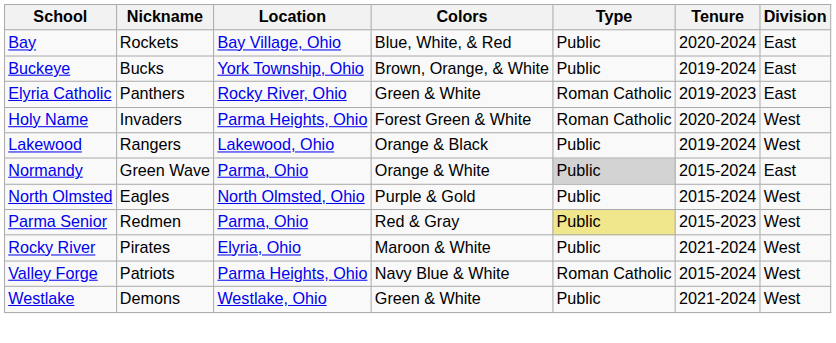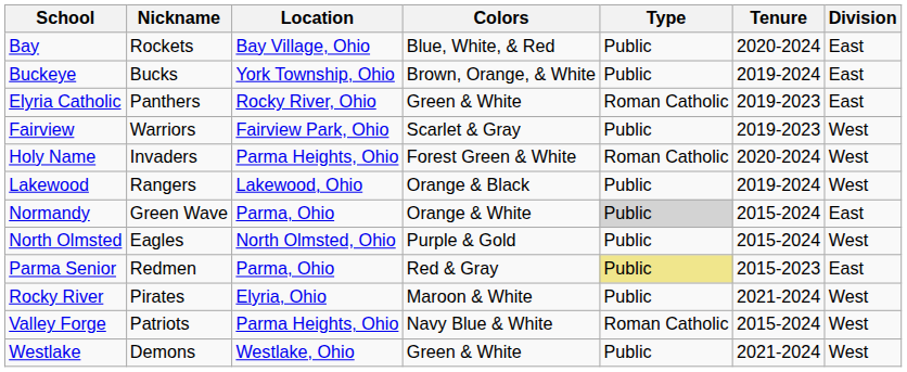 <table class="wikitable sortable">
 <tr>
 <th>School</th>
 <th>Nickname</th>
 <th>Location</th>
 <th>Colors</th>
 <th>Type</th>
 <th>Tenure</th>
 <th>Division</th>
 </tr>
 <tr>
 <td><a href='#'>Bay</a></td>
 <td>Rockets</td>
 <td><a href='#'>Bay Village, Ohio</a></td>
 <td>Blue, White, & Red<br>  </td>
 <td>Public</td>
 <td>2020-2024</td>
 <td>East</td>
 </tr>
 <tr>
 <td><a href='#'>Buckeye</a></td>
 <td>Bucks</td>
 <td><a href='#'>York Township, Ohio</a></td>
 <td>Brown, Orange, & White<br>  </td>
 <td>Public</td>
 <td>2019-2024</td>
 <td>East</td>
 </tr>
 <tr>
 <td><a href='#'>Elyria Catholic</a></td>
 <td>Panthers</td>
 <td><a href='#'>Rocky River, Ohio</a></td>
 <td>Green & White<br> </td>
 <td>Roman Catholic</td>
 <td>2019-2023</td>
 <td>East</td>
+</tr>
+<tr>
+<td><a href='#'>Fairview</a></td>
+<td>Warriors</td>
+<td><a href='#'>Fairview Park, Ohio</a></td>
+<td>Scarlet & Gray<br> </td>
+<td>Public</td>
+<td>2019-2023</td>
+<td>West</td>
 </tr>
 <tr>
 <td><a href='#'>Holy Name</a></td>
 <td>Invaders</td>
 <td><a href='#'>Parma Heights, Ohio</a></td>
 <td>Forest Green & White<br> </td>
 <td>Roman Catholic</td>
 <td>2020-2024</td>
 <td>West</td>
 </tr>
 <tr>
 <td><a href='#'>Lakewood</a></td>
 <td>Rangers</td>
 <td><a href='#'>Lakewood, Ohio</a></td>
 <td>Orange & Black<br>  </td>
 <td>Public</td>
 <td>2019-2024</td>
 <td>West</td>
 </tr>
 <tr>
 <td><a href='#'>Normandy</a></td>
 <td>Green Wave</td>
 <td><a href='#'>Parma, Ohio</a></td>
 <td>Orange & White<br> </td>
 <td style="background: lightgrey;">Public</td>
 <td>2015-2024</td>
 <td>East</td>
 </tr>
 <tr>
 <td><a href='#'>North Olmsted</a></td>
 <td>Eagles</td>
 <td><a href='#'>North Olmsted, Ohio</a></td>
 <td>Purple & Gold <br> </td>
 <td>Public</td>
 <td>2015-2024</td>
 <td>West</td>
 </tr>
 <tr>
 <td><a href='#'>Parma Senior</a></td>
 <td>Redmen</td>
 <td><a href='#'>Parma, Ohio</a></td>
 <td>Red & Gray<br> </td>
 <td style="background: khaki;">Public</td>
 <td>2015-2023</td>
-<td>West</td>
+<td>East</td>
 </tr>
 <tr>
 <td><a href='#'>Rocky River</a></td>
 <td>Pirates</td>
 <td><a href='#'>Elyria, Ohio</a></td>
 <td>Maroon & White<br> </td>
 <td>Public</td>
 <td>2021-2024</td>
 <td>West</td>
 </tr>
 <tr>
 <td><a href='#'>Valley Forge</a></td>
 <td>Patriots</td>
 <td><a href='#'>Parma Heights, Ohio</a></td>
 <td>Navy Blue & White<br> </td>
 <td>Roman Catholic</td>
 <td>2015-2024</td>
 <td>West</td>
 </tr>
 <tr>
 <td><a href='#'>Westlake</a></td>
 <td>Demons</td>
 <td><a href='#'>Westlake, Ohio</a></td>
 <td>Green & White<br> </td>
 <td>Public</td>
 <td>2021-2024</td>
 <td>West</td>
 </tr>
 </table>
